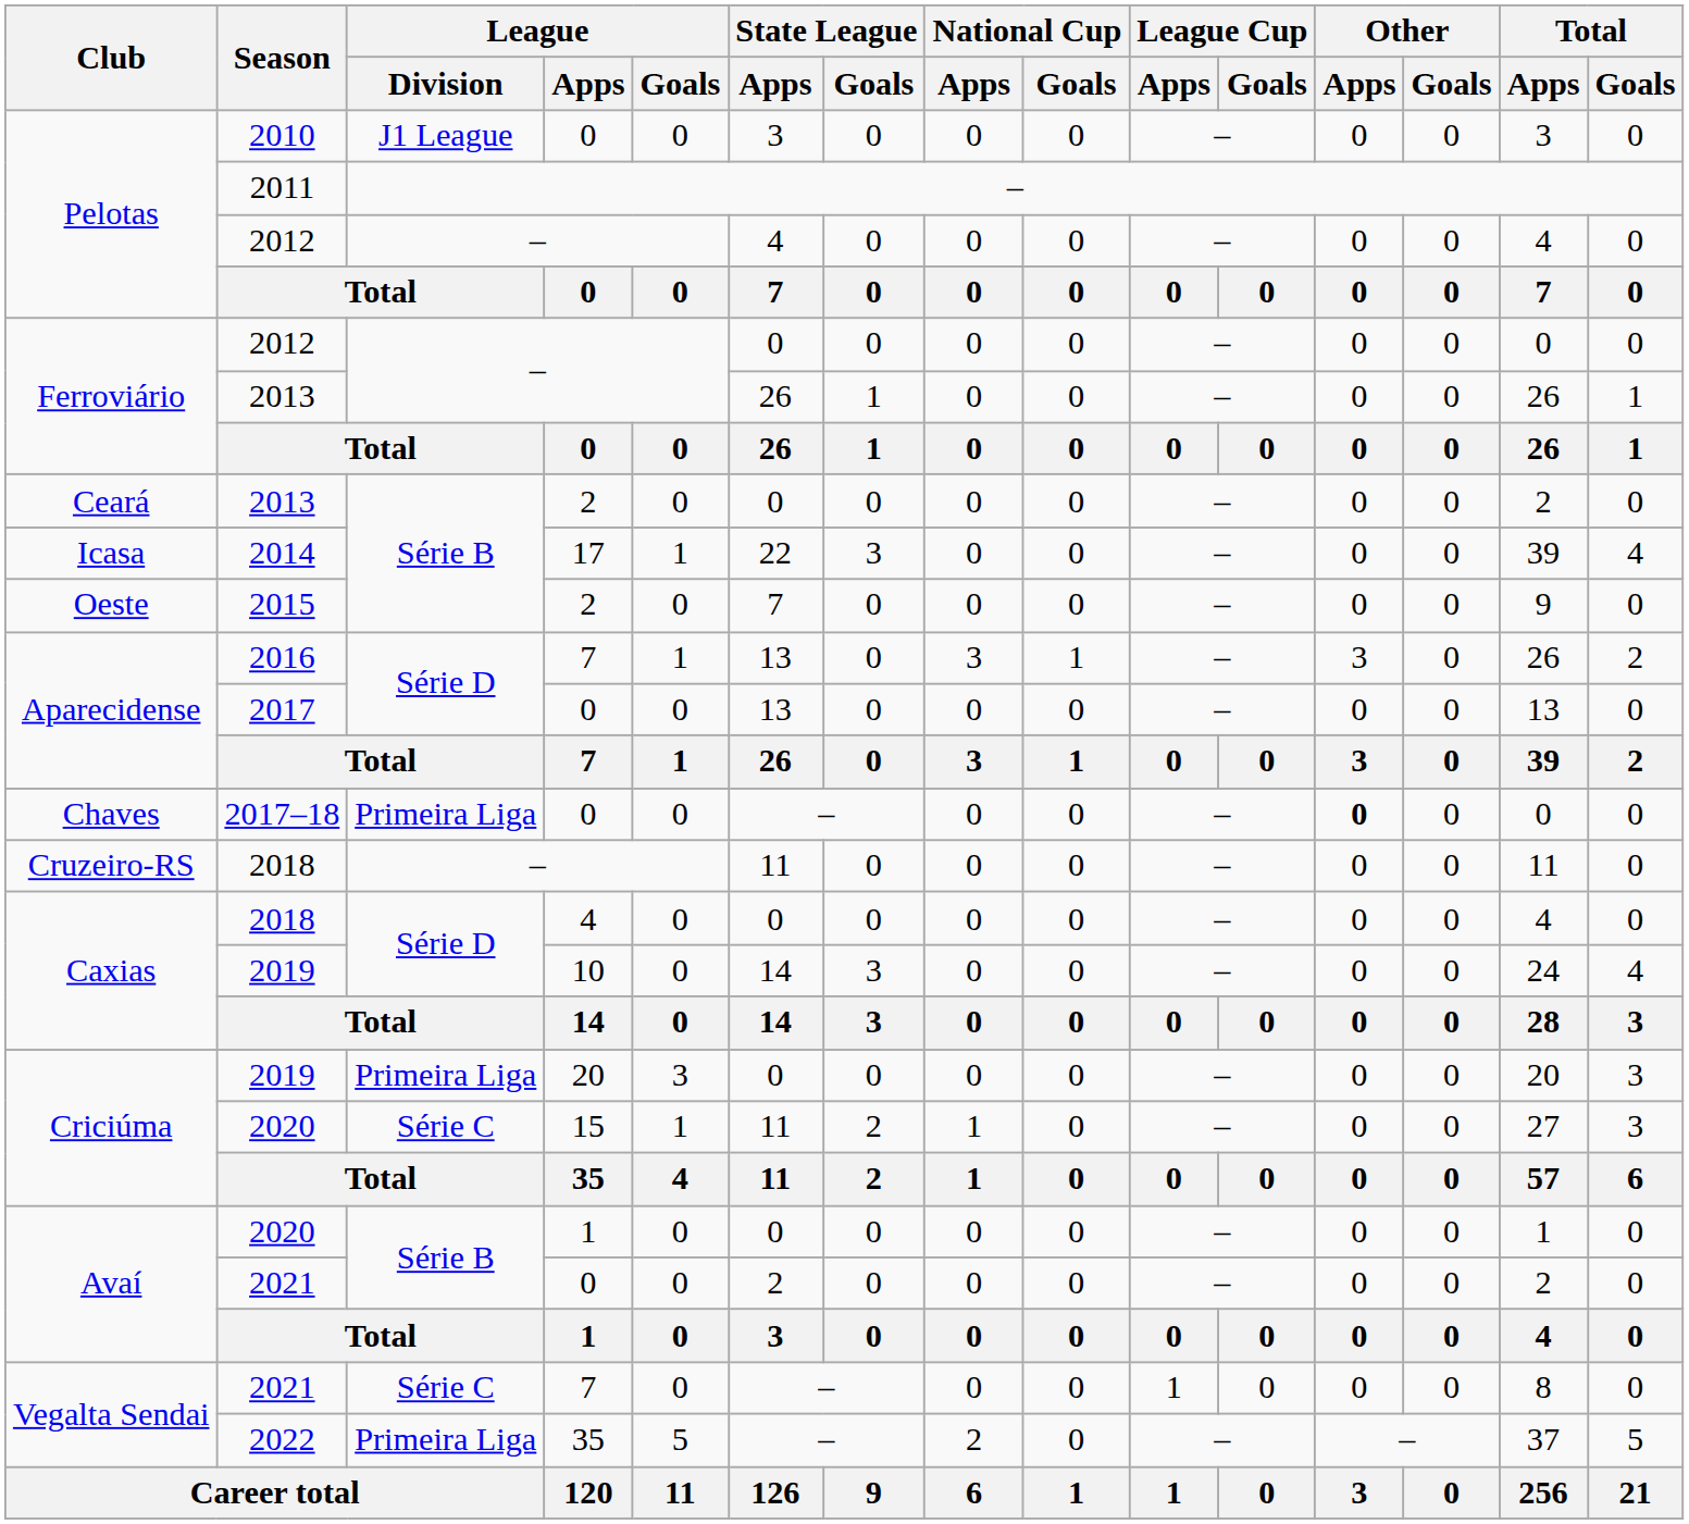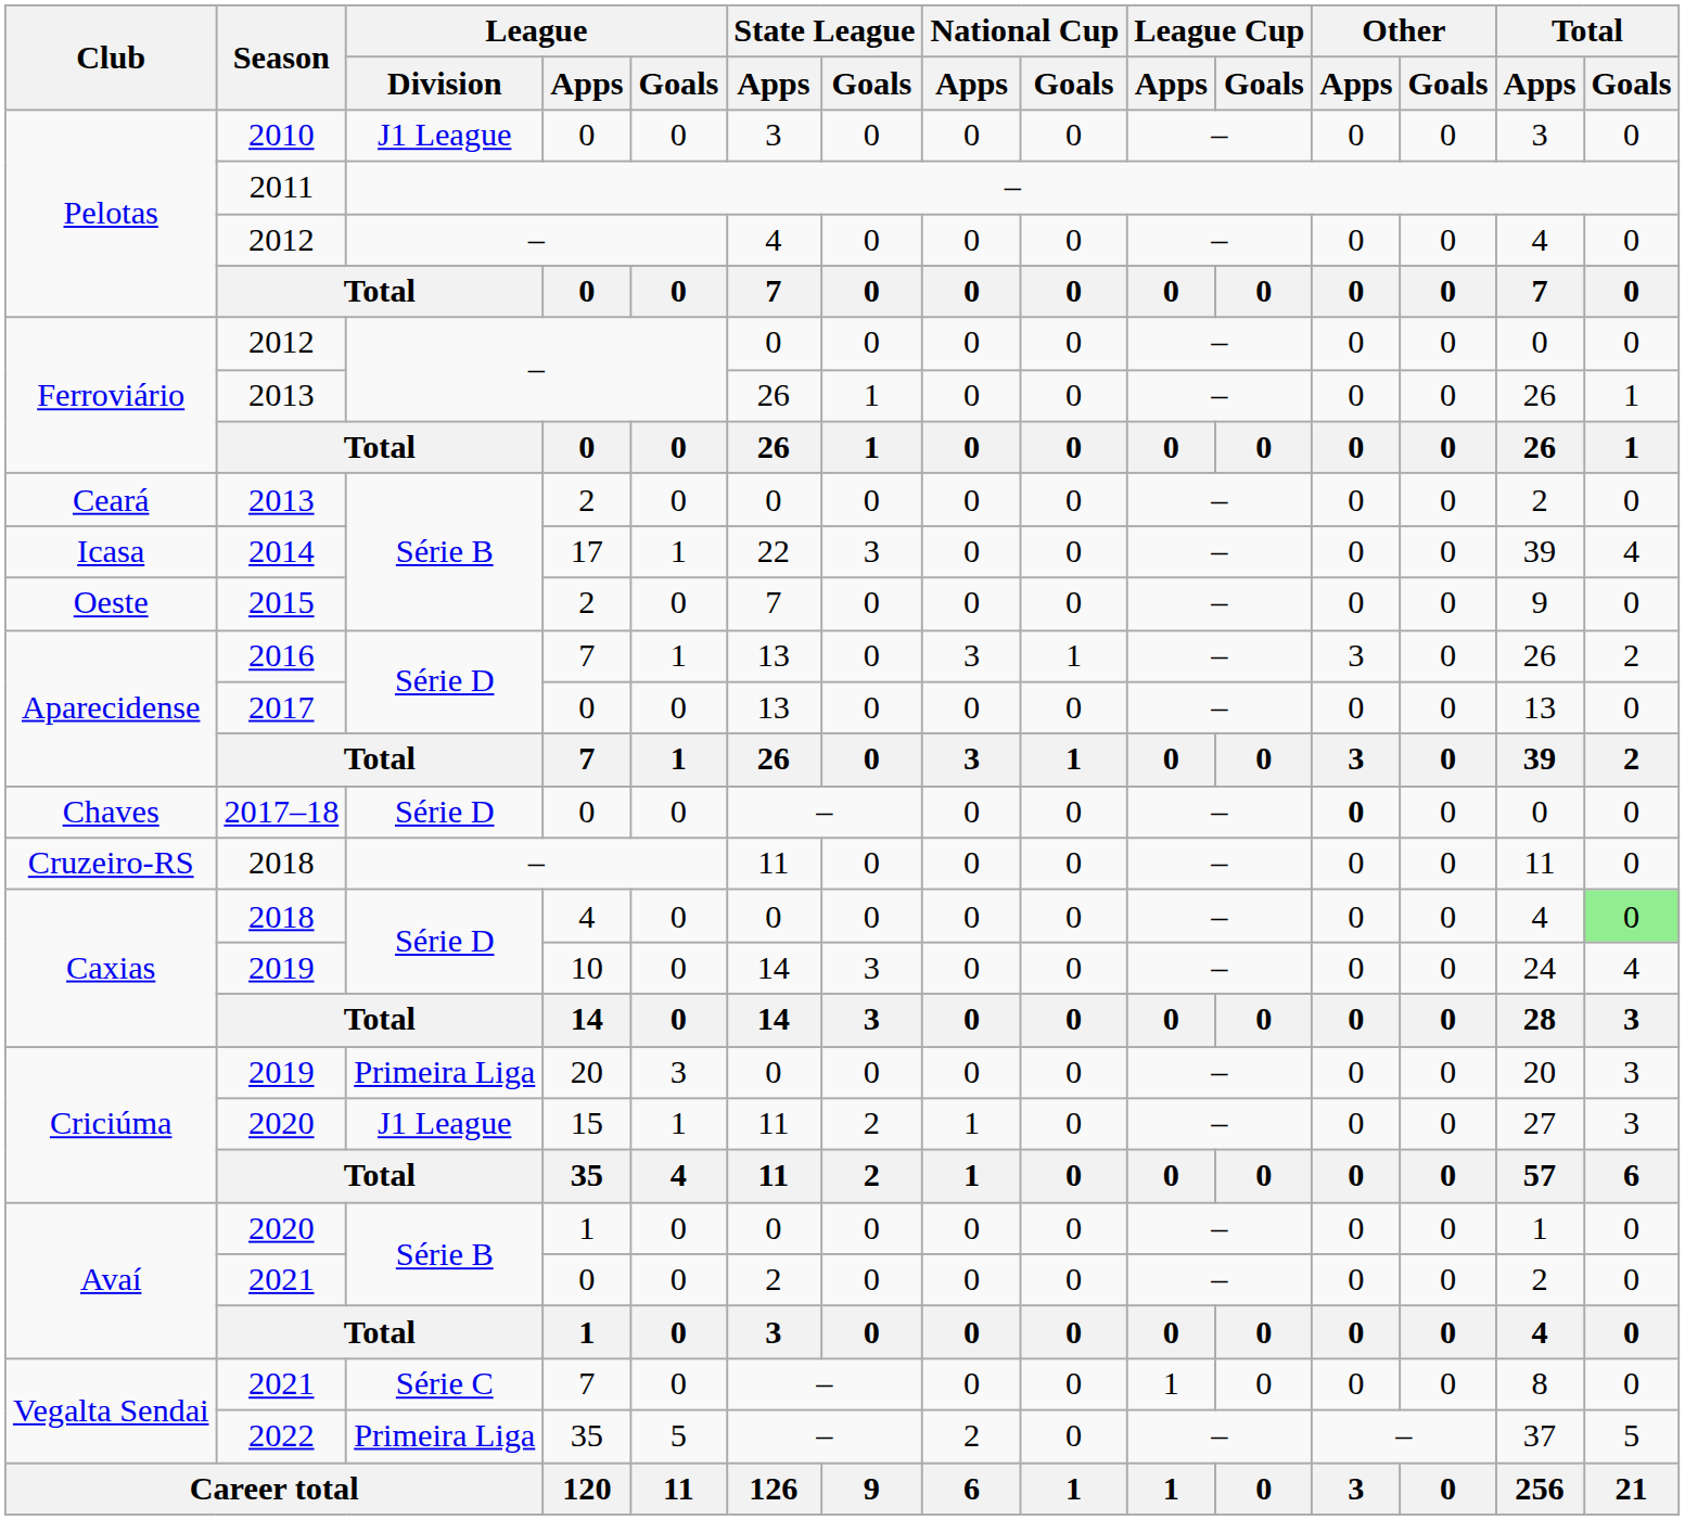 <table class="wikitable" style="text-align: center">
 <tr>
 <th rowspan="2">Club</th>
 <th rowspan="2">Season</th>
 <th colspan="3">League</th>
 <th colspan="2">State League</th>
 <th colspan="2">National Cup</th>
 <th colspan="2">League Cup</th>
 <th colspan="2">Other</th>
 <th colspan="2">Total</th>
 </tr>
 <tr>
 <th>Division</th>
 <th>Apps</th>
 <th>Goals</th>
 <th>Apps</th>
 <th>Goals</th>
 <th>Apps</th>
 <th>Goals</th>
 <th>Apps</th>
 <th>Goals</th>
 <th>Apps</th>
 <th>Goals</th>
 <th>Apps</th>
 <th>Goals</th>
 </tr>
 <tr>
 <td rowspan="4"><a href='#'>Pelotas</a></td>
 <td><a href='#'>2010</a></td>
 <td><a href='#'>J1 League</a></td>
 <td>0</td>
 <td>0</td>
 <td>3</td>
 <td>0</td>
 <td>0</td>
 <td>0</td>
 <td colspan="2">–</td>
 <td>0</td>
 <td>0</td>
 <td>3</td>
 <td>0</td>
 </tr>
 <tr>
 <td>2011</td>
 <td colspan="13">–</td>
 </tr>
 <tr>
 <td>2012</td>
 <td colspan="3">–</td>
 <td>4</td>
 <td>0</td>
 <td>0</td>
 <td>0</td>
 <td colspan="2">–</td>
 <td>0</td>
 <td>0</td>
 <td>4</td>
 <td>0</td>
 </tr>
 <tr>
 <th colspan="2"><strong>Total</strong></th>
 <th>0</th>
 <th>0</th>
 <th>7</th>
 <th>0</th>
 <th>0</th>
 <th>0</th>
 <th>0</th>
 <th>0</th>
 <th>0</th>
 <th>0</th>
 <th>7</th>
 <th>0</th>
 </tr>
 <tr>
 <td rowspan="3"><a href='#'>Ferroviário</a></td>
 <td>2012</td>
 <td rowspan="2" colspan="3">–</td>
 <td>0</td>
 <td>0</td>
 <td>0</td>
 <td>0</td>
 <td colspan="2">–</td>
 <td>0</td>
 <td>0</td>
 <td>0</td>
 <td>0</td>
 </tr>
 <tr>
 <td>2013</td>
 <td>26</td>
 <td>1</td>
 <td>0</td>
 <td>0</td>
 <td colspan="2">–</td>
 <td>0</td>
 <td>0</td>
 <td>26</td>
 <td>1</td>
 </tr>
 <tr>
 <th colspan="2"><strong>Total</strong></th>
 <th>0</th>
 <th>0</th>
 <th>26</th>
 <th>1</th>
 <th>0</th>
 <th>0</th>
 <th>0</th>
 <th>0</th>
 <th>0</th>
 <th>0</th>
 <th>26</th>
 <th>1</th>
 </tr>
 <tr>
 <td><a href='#'>Ceará</a></td>
 <td><a href='#'>2013</a></td>
 <td rowspan="3"><a href='#'>Série B</a></td>
 <td>2</td>
 <td>0</td>
 <td>0</td>
 <td>0</td>
 <td>0</td>
 <td>0</td>
 <td colspan="2">–</td>
 <td>0</td>
 <td>0</td>
 <td>2</td>
 <td>0</td>
 </tr>
 <tr>
 <td><a href='#'>Icasa</a></td>
 <td><a href='#'>2014</a></td>
 <td>17</td>
 <td>1</td>
 <td>22</td>
 <td>3</td>
 <td>0</td>
 <td>0</td>
 <td colspan="2">–</td>
 <td>0</td>
 <td>0</td>
 <td>39</td>
 <td>4</td>
 </tr>
 <tr>
 <td><a href='#'>Oeste</a></td>
 <td><a href='#'>2015</a></td>
 <td>2</td>
 <td>0</td>
 <td>7</td>
 <td>0</td>
 <td>0</td>
 <td>0</td>
 <td colspan="2">–</td>
 <td>0</td>
 <td>0</td>
 <td>9</td>
 <td>0</td>
 </tr>
 <tr>
 <td rowspan="3"><a href='#'>Aparecidense</a></td>
 <td><a href='#'>2016</a></td>
 <td rowspan="2"><a href='#'>Série D</a></td>
 <td>7</td>
 <td>1</td>
 <td>13</td>
 <td>0</td>
 <td>3</td>
 <td>1</td>
 <td colspan="2">–</td>
 <td>3</td>
 <td>0</td>
 <td>26</td>
 <td>2</td>
 </tr>
 <tr>
 <td><a href='#'>2017</a></td>
 <td>0</td>
 <td>0</td>
 <td>13</td>
 <td>0</td>
 <td>0</td>
 <td>0</td>
 <td colspan="2">–</td>
 <td>0</td>
 <td>0</td>
 <td>13</td>
 <td>0</td>
 </tr>
 <tr>
 <th colspan="2"><strong>Total</strong></th>
 <th>7</th>
 <th>1</th>
 <th>26</th>
 <th>0</th>
 <th>3</th>
 <th>1</th>
 <th>0</th>
 <th>0</th>
 <th>3</th>
 <th>0</th>
 <th>39</th>
 <th>2</th>
 </tr>
 <tr>
 <td><a href='#'>Chaves</a></td>
 <td><a href='#'>2017–18</a></td>
-<td><a href='#'>Primeira Liga</a></td>
+<td><a href='#'>Série D</a></td>
 <td>0</td>
 <td>0</td>
 <td colspan="2">–</td>
 <td>0</td>
 <td>0</td>
 <td colspan="2">–</td>
 <td><strong>0</strong></td>
 <td>0</td>
 <td>0</td>
 <td>0</td>
 </tr>
 <tr>
 <td><a href='#'>Cruzeiro-RS</a></td>
 <td>2018</td>
 <td colspan="3">–</td>
 <td>11</td>
 <td>0</td>
 <td>0</td>
 <td>0</td>
 <td colspan="2">–</td>
 <td>0</td>
 <td>0</td>
 <td>11</td>
 <td>0</td>
 </tr>
 <tr>
 <td rowspan="3"><a href='#'>Caxias</a></td>
 <td><a href='#'>2018</a></td>
 <td rowspan="2"><a href='#'>Série D</a></td>
 <td>4</td>
 <td>0</td>
 <td>0</td>
 <td>0</td>
 <td>0</td>
 <td>0</td>
 <td colspan="2">–</td>
 <td>0</td>
 <td>0</td>
 <td>4</td>
-<td>0</td>
+<td style="background: lightgreen;">0</td>
 </tr>
 <tr>
 <td><a href='#'>2019</a></td>
 <td>10</td>
 <td>0</td>
 <td>14</td>
 <td>3</td>
 <td>0</td>
 <td>0</td>
 <td colspan="2">–</td>
 <td>0</td>
 <td>0</td>
 <td>24</td>
 <td>4</td>
 </tr>
 <tr>
 <th colspan="2"><strong>Total</strong></th>
 <th>14</th>
 <th>0</th>
 <th>14</th>
 <th>3</th>
 <th>0</th>
 <th>0</th>
 <th>0</th>
 <th>0</th>
 <th>0</th>
 <th>0</th>
 <th>28</th>
 <th>3</th>
 </tr>
 <tr>
 <td rowspan="3"><a href='#'>Criciúma</a></td>
 <td><a href='#'>2019</a></td>
 <td><a href='#'>Primeira Liga</a></td>
 <td>20</td>
 <td>3</td>
 <td>0</td>
 <td>0</td>
 <td>0</td>
 <td>0</td>
 <td colspan="2">–</td>
 <td>0</td>
 <td>0</td>
 <td>20</td>
 <td>3</td>
 </tr>
 <tr>
 <td><a href='#'>2020</a></td>
-<td><a href='#'>Série C</a></td>
+<td><a href='#'>J1 League</a></td>
 <td>15</td>
 <td>1</td>
 <td>11</td>
 <td>2</td>
 <td>1</td>
 <td>0</td>
 <td colspan="2">–</td>
 <td>0</td>
 <td>0</td>
 <td>27</td>
 <td>3</td>
 </tr>
 <tr>
 <th colspan="2"><strong>Total</strong></th>
 <th>35</th>
 <th>4</th>
 <th>11</th>
 <th>2</th>
 <th>1</th>
 <th>0</th>
 <th>0</th>
 <th>0</th>
 <th>0</th>
 <th>0</th>
 <th>57</th>
 <th>6</th>
 </tr>
 <tr>
 <td rowspan="3"><a href='#'>Avaí</a></td>
 <td><a href='#'>2020</a></td>
 <td rowspan="2"><a href='#'>Série B</a></td>
 <td>1</td>
 <td>0</td>
 <td>0</td>
 <td>0</td>
 <td>0</td>
 <td>0</td>
 <td colspan="2">–</td>
 <td>0</td>
 <td>0</td>
 <td>1</td>
 <td>0</td>
 </tr>
 <tr>
 <td><a href='#'>2021</a></td>
 <td>0</td>
 <td>0</td>
 <td>2</td>
 <td>0</td>
 <td>0</td>
 <td>0</td>
 <td colspan="2">–</td>
 <td>0</td>
 <td>0</td>
 <td>2</td>
 <td>0</td>
 </tr>
 <tr>
 <th colspan="2"><strong>Total</strong></th>
 <th>1</th>
 <th>0</th>
 <th>3</th>
 <th>0</th>
 <th>0</th>
 <th>0</th>
 <th>0</th>
 <th>0</th>
 <th>0</th>
 <th>0</th>
 <th>4</th>
 <th>0</th>
 </tr>
 <tr>
 <td rowspan="2"><a href='#'>Vegalta Sendai</a></td>
 <td><a href='#'>2021</a></td>
 <td><a href='#'>Série C</a></td>
 <td>7</td>
 <td>0</td>
 <td colspan="2">–</td>
 <td>0</td>
 <td>0</td>
 <td>1</td>
 <td>0</td>
 <td>0</td>
 <td>0</td>
 <td>8</td>
 <td>0</td>
 </tr>
 <tr>
 <td><a href='#'>2022</a></td>
 <td><a href='#'>Primeira Liga</a></td>
 <td>35</td>
 <td>5</td>
 <td colspan="2">–</td>
 <td>2</td>
 <td>0</td>
 <td colspan="2">–</td>
 <td colspan="2">–</td>
 <td>37</td>
 <td>5</td>
 </tr>
 <tr>
 <th colspan="3"><strong>Career total</strong></th>
 <th>120</th>
 <th>11</th>
 <th>126</th>
 <th>9</th>
 <th>6</th>
 <th>1</th>
 <th>1</th>
 <th>0</th>
 <th>3</th>
 <th>0</th>
 <th>256</th>
 <th>21</th>
 </tr>
 </table>
